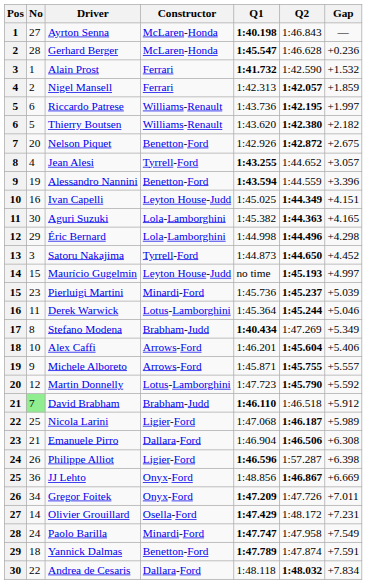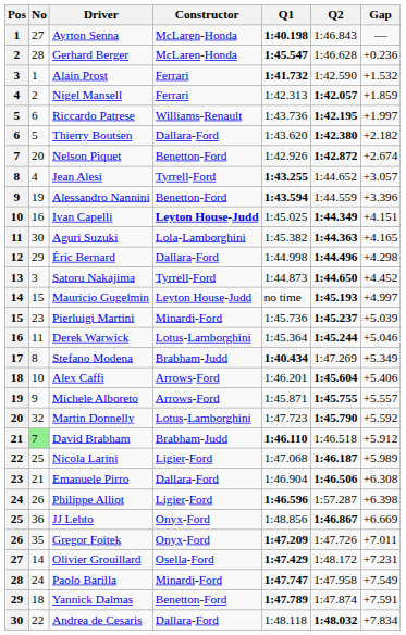 <table class="wikitable sortable" style="font-size: 95%;">
 <tr>
 <th>Pos</th>
 <th>No</th>
 <th>Driver</th>
 <th>Constructor</th>
 <th>Q1</th>
 <th>Q2</th>
 <th>Gap</th>
 </tr>
 <tr>
 <th>1</th>
 <td>27</td>
 <td> <a href='#'>Ayrton Senna</a></td>
 <td><a href='#'>McLaren</a>-<a href='#'>Honda</a></td>
 <td><strong>1:40.198</strong></td>
 <td>1:46.843</td>
 <td align="center">—</td>
 </tr>
 <tr>
 <th>2</th>
 <td>28</td>
 <td> <a href='#'>Gerhard Berger</a></td>
 <td><a href='#'>McLaren</a>-<a href='#'>Honda</a></td>
 <td><strong>1:45.547</strong></td>
 <td>1:46.628</td>
 <td>+0.236</td>
 </tr>
 <tr>
 <th>3</th>
 <td>1</td>
 <td> <a href='#'>Alain Prost</a></td>
 <td><a href='#'>Ferrari</a></td>
 <td><strong>1:41.732</strong></td>
 <td>1:42.590</td>
 <td>+1.532</td>
 </tr>
 <tr>
 <th>4</th>
 <td>2</td>
 <td> <a href='#'>Nigel Mansell</a></td>
 <td><a href='#'>Ferrari</a></td>
 <td>1:42.313</td>
 <td><strong>1:42.057</strong></td>
 <td>+1.859</td>
 </tr>
 <tr>
 <th>5</th>
 <td>6</td>
 <td> <a href='#'>Riccardo Patrese</a></td>
 <td><a href='#'>Williams</a>-<a href='#'>Renault</a></td>
 <td>1:43.736</td>
 <td><strong>1:42.195</strong></td>
 <td>+1.997</td>
 </tr>
 <tr>
 <th>6</th>
 <td>5</td>
 <td> <a href='#'>Thierry Boutsen</a></td>
-<td><a href='#'>Williams</a>-<a href='#'>Renault</a></td>
+<td><a href='#'>Dallara</a>-<a href='#'>Ford</a></td>
 <td>1:43.620</td>
 <td><strong>1:42.380</strong></td>
 <td>+2.182</td>
 </tr>
 <tr>
 <th>7</th>
 <td>20</td>
 <td> <a href='#'>Nelson Piquet</a></td>
 <td><a href='#'>Benetton</a>-<a href='#'>Ford</a></td>
 <td>1:42.926</td>
 <td><strong>1:42.872</strong></td>
-<td>+2.675</td>
+<td>+2.674</td>
 </tr>
 <tr>
 <th>8</th>
 <td>4</td>
 <td> <a href='#'>Jean Alesi</a></td>
 <td><a href='#'>Tyrrell</a>-<a href='#'>Ford</a></td>
 <td><strong>1:43.255</strong></td>
 <td>1:44.652</td>
 <td>+3.057</td>
 </tr>
 <tr>
 <th>9</th>
 <td>19</td>
 <td> <a href='#'>Alessandro Nannini</a></td>
 <td><a href='#'>Benetton</a>-<a href='#'>Ford</a></td>
 <td><strong>1:43.594</strong></td>
 <td>1:44.559</td>
 <td>+3.396</td>
 </tr>
 <tr>
 <th>10</th>
 <td>16</td>
 <td> <a href='#'>Ivan Capelli</a></td>
-<td><a href='#'>Leyton House</a>-<a href='#'>Judd</a></td>
+<td><strong><a href='#'>Leyton House</a>-<a href='#'>Judd</a></strong></td>
 <td>1:45.025</td>
 <td><strong>1:44.349</strong></td>
 <td>+4.151</td>
 </tr>
 <tr>
 <th>11</th>
 <td>30</td>
 <td> <a href='#'>Aguri Suzuki</a></td>
 <td><a href='#'>Lola</a>-<a href='#'>Lamborghini</a></td>
 <td>1:45.382</td>
 <td><strong>1:44.363</strong></td>
 <td>+4.165</td>
 </tr>
 <tr>
 <th>12</th>
 <td>29</td>
 <td> <a href='#'>Éric Bernard</a></td>
-<td><a href='#'>Lola</a>-<a href='#'>Lamborghini</a></td>
+<td><a href='#'>Dallara</a>-<a href='#'>Ford</a></td>
 <td>1:44.998</td>
 <td><strong>1:44.496</strong></td>
 <td>+4.298</td>
 </tr>
 <tr>
 <th>13</th>
 <td>3</td>
 <td> <a href='#'>Satoru Nakajima</a></td>
 <td><a href='#'>Tyrrell</a>-<a href='#'>Ford</a></td>
 <td>1:44.873</td>
 <td><strong>1:44.650</strong></td>
 <td>+4.452</td>
 </tr>
 <tr>
 <th>14</th>
 <td>15</td>
 <td> <a href='#'>Maurício Gugelmin</a></td>
 <td><a href='#'>Leyton House</a>-<a href='#'>Judd</a></td>
 <td>no time</td>
 <td><strong>1:45.193</strong></td>
 <td>+4.997</td>
 </tr>
 <tr>
 <th>15</th>
 <td>23</td>
 <td> <a href='#'>Pierluigi Martini</a></td>
 <td><a href='#'>Minardi</a>-<a href='#'>Ford</a></td>
 <td>1:45.736</td>
 <td><strong>1:45.237</strong></td>
 <td>+5.039</td>
 </tr>
 <tr>
 <th>16</th>
 <td>11</td>
 <td> <a href='#'>Derek Warwick</a></td>
 <td><a href='#'>Lotus</a>-<a href='#'>Lamborghini</a></td>
 <td>1:45.364</td>
 <td><strong>1:45.244</strong></td>
 <td>+5.046</td>
 </tr>
 <tr>
 <th>17</th>
 <td>8</td>
 <td> <a href='#'>Stefano Modena</a></td>
 <td><a href='#'>Brabham</a>-<a href='#'>Judd</a></td>
 <td><strong>1:40.434</strong></td>
 <td>1:47.269</td>
 <td>+5.349</td>
 </tr>
 <tr>
 <th>18</th>
 <td>10</td>
 <td> <a href='#'>Alex Caffi</a></td>
 <td><a href='#'>Arrows</a>-<a href='#'>Ford</a></td>
 <td>1:46.201</td>
 <td><strong>1:45.604</strong></td>
 <td>+5.406</td>
 </tr>
 <tr>
 <th>19</th>
 <td>9</td>
 <td> <a href='#'>Michele Alboreto</a></td>
 <td><a href='#'>Arrows</a>-<a href='#'>Ford</a></td>
 <td>1:45.871</td>
 <td><strong>1:45.755</strong></td>
 <td>+5.557</td>
 </tr>
 <tr>
 <th>20</th>
-<td>12</td>
+<td>32</td>
 <td> <a href='#'>Martin Donnelly</a></td>
 <td><a href='#'>Lotus</a>-<a href='#'>Lamborghini</a></td>
 <td>1:47.723</td>
 <td><strong>1:45.790</strong></td>
 <td>+5.592</td>
 </tr>
 <tr>
 <th>21</th>
 <td style="background: lightgreen;">7</td>
 <td> <a href='#'>David Brabham</a></td>
 <td><a href='#'>Brabham</a>-<a href='#'>Judd</a></td>
 <td><strong>1:46.110</strong></td>
 <td>1:46.518</td>
 <td>+5.912</td>
 </tr>
 <tr>
 <th>22</th>
 <td>25</td>
 <td> <a href='#'>Nicola Larini</a></td>
 <td><a href='#'>Ligier</a>-<a href='#'>Ford</a></td>
 <td>1:47.068</td>
 <td><strong>1:46.187</strong></td>
 <td>+5.989</td>
 </tr>
 <tr>
 <th>23</th>
 <td>21</td>
 <td> <a href='#'>Emanuele Pirro</a></td>
 <td><a href='#'>Dallara</a>-<a href='#'>Ford</a></td>
 <td>1:46.904</td>
 <td><strong>1:46.506</strong></td>
 <td>+6.308</td>
 </tr>
 <tr>
 <th>24</th>
 <td>26</td>
 <td> <a href='#'>Philippe Alliot</a></td>
 <td><a href='#'>Ligier</a>-<a href='#'>Ford</a></td>
 <td><strong>1:46.596</strong></td>
 <td>1:57.287</td>
 <td>+6.398</td>
 </tr>
 <tr>
 <th>25</th>
 <td>36</td>
 <td> <a href='#'>JJ Lehto</a></td>
 <td><a href='#'>Onyx</a>-<a href='#'>Ford</a></td>
 <td>1:48.856</td>
 <td><strong>1:46.867</strong></td>
 <td>+6.669</td>
 </tr>
 <tr>
 <th>26</th>
-<td>34</td>
+<td>35</td>
 <td> <a href='#'>Gregor Foitek</a></td>
 <td><a href='#'>Onyx</a>-<a href='#'>Ford</a></td>
 <td><strong>1:47.209</strong></td>
 <td>1:47.726</td>
 <td>+7.011</td>
 </tr>
 <tr>
 <th>27</th>
 <td>14</td>
 <td> <a href='#'>Olivier Grouillard</a></td>
 <td><a href='#'>Osella</a>-<a href='#'>Ford</a></td>
 <td><strong>1:47.429</strong></td>
 <td>1:48.172</td>
 <td>+7.231</td>
 </tr>
 <tr>
 <th>28</th>
 <td>24</td>
 <td> <a href='#'>Paolo Barilla</a></td>
 <td><a href='#'>Minardi</a>-<a href='#'>Ford</a></td>
 <td><strong>1:47.747</strong></td>
 <td>1:47.958</td>
 <td>+7.549</td>
 </tr>
 <tr>
 <th>29</th>
 <td>18</td>
 <td> <a href='#'>Yannick Dalmas</a></td>
 <td><a href='#'>Benetton</a>-<a href='#'>Ford</a></td>
 <td><strong>1:47.789</strong></td>
 <td>1:47.874</td>
 <td>+7.591</td>
 </tr>
 <tr>
 <th>30</th>
 <td>22</td>
 <td> <a href='#'>Andrea de Cesaris</a></td>
 <td><a href='#'>Dallara</a>-<a href='#'>Ford</a></td>
 <td>1:48.118</td>
 <td><strong>1:48.032</strong></td>
 <td>+7.834</td>
 </tr>
 </table>
